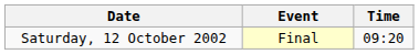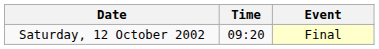 <table class = "wikitable" style="text-align:center;">
 <tr>
 <th width=220>Date</th>
+<th width=50>Time</th>
 <th width=100>Event</th>
-<th width=50>Time</th>
 </tr>
 <tr>
 <td>Saturday, 12 October 2002</td>
+<td>09:20</td>
 <td bgcolor=ffffcc>Final</td>
-<td>09:20</td>
 </tr>
 </table>
